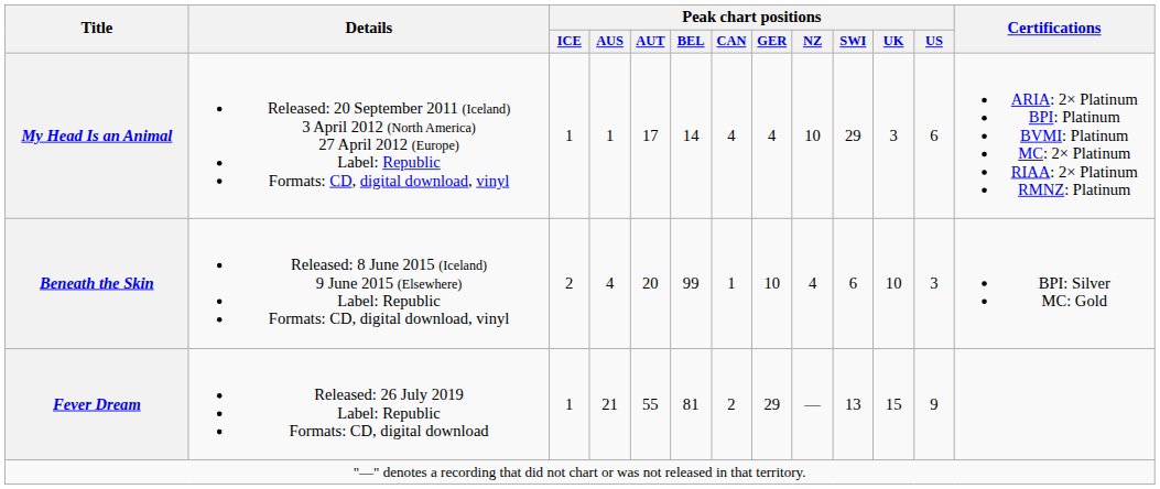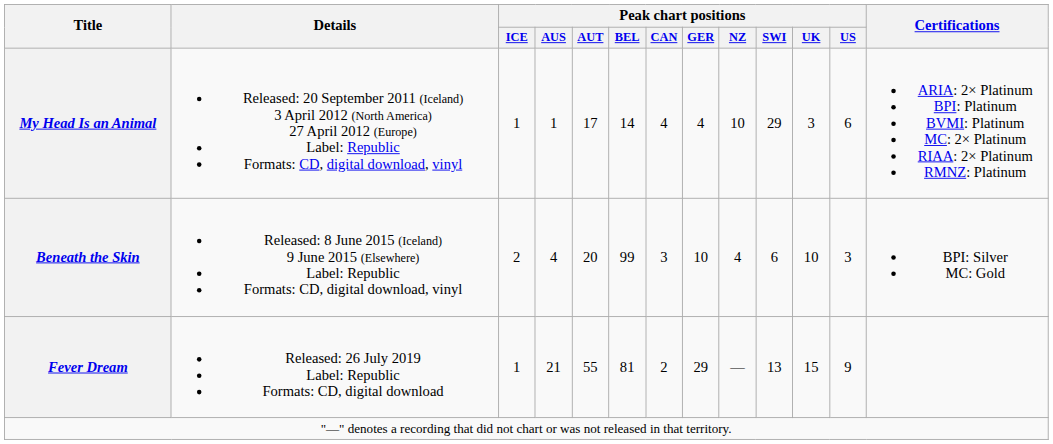 <table class="wikitable plainrowheaders" style="text-align:center;">
 <tr>
 <th scope="col" rowspan="2" style="width:11em;">Title</th>
 <th scope="col" rowspan="2" style="width:22em;">Details</th>
 <th scope="col" colspan="10">Peak chart positions</th>
 <th scope="col" rowspan="2" style="width:12em;"><a href='#'>Certifications</a></th>
 </tr>
 <tr>
 <th scope="col" style="width:2.5em;font-size:85%;"><a href='#'>ICE</a><br></th>
 <th scope="col" style="width:2.5em;font-size:85%;"><a href='#'>AUS</a><br></th>
 <th scope="col" style="width:2.5em;font-size:85%;"><a href='#'>AUT</a><br></th>
 <th scope="col" style="width:2.5em;font-size:85%;"><a href='#'>BEL</a><br></th>
 <th scope="col" style="width:2.5em;font-size:85%;"><a href='#'>CAN</a><br></th>
 <th scope="col" style="width:2.5em;font-size:85%;"><a href='#'>GER</a><br></th>
 <th scope="col" style="width:2.5em;font-size:85%;"><a href='#'>NZ</a><br></th>
 <th scope="col" style="width:2.5em;font-size:85%;"><a href='#'>SWI</a><br></th>
 <th scope="col" style="width:2.5em;font-size:85%;"><a href='#'>UK</a><br></th>
 <th scope="col" style="width:2.5em;font-size:85%;"><a href='#'>US</a><br></th>
 </tr>
 <tr>
 <th scope="row"><em><a href='#'>My Head Is an Animal</a></em></th>
 <td><br><ul><li>Released: 20 September 2011 <small>(Iceland)</small><br>3 April 2012 <small>(North America)</small><br>27 April 2012 <small>(Europe)</small></li><li>Label: <a href='#'>Republic</a></li><li>Formats: <a href='#'>CD</a>, <a href='#'>digital download</a>, <a href='#'>vinyl</a></li></ul></td>
 <td>1</td>
 <td>1</td>
 <td>17</td>
 <td>14</td>
 <td>4</td>
 <td>4</td>
 <td>10</td>
 <td>29</td>
 <td>3</td>
 <td>6</td>
 <td><br><ul><li><a href='#'>ARIA</a>: 2× Platinum</li><li><a href='#'>BPI</a>: Platinum</li><li><a href='#'>BVMI</a>: Platinum</li><li><a href='#'>MC</a>: 2× Platinum</li><li><a href='#'>RIAA</a>: 2× Platinum</li><li><a href='#'>RMNZ</a>: Platinum</li></ul></td>
 </tr>
 <tr>
 <th scope="row"><em><a href='#'>Beneath the Skin</a></em></th>
 <td><br><ul><li>Released: 8 June 2015 <small>(Iceland)</small><br>9 June 2015 <small>(Elsewhere)</small></li><li>Label: Republic</li><li>Formats: CD, digital download, vinyl</li></ul></td>
 <td>2</td>
 <td>4</td>
 <td>20</td>
 <td>99</td>
-<td>1</td>
+<td>3</td>
 <td>10</td>
 <td>4</td>
 <td>6</td>
 <td>10</td>
 <td>3</td>
 <td><br><ul><li>BPI: Silver</li><li>MC: Gold</li></ul></td>
 </tr>
 <tr>
 <th scope="row"><em><a href='#'>Fever Dream</a></em></th>
 <td><br><ul><li>Released: 26 July 2019</li><li>Label: Republic</li><li>Formats: CD, digital download</li></ul></td>
 <td>1</td>
 <td>21</td>
 <td>55</td>
 <td>81</td>
 <td>2</td>
 <td>29</td>
 <td>—</td>
 <td>13</td>
 <td>15</td>
 <td>9</td>
 <td></td>
 </tr>
 <tr>
 <td colspan="16" style="font-size:90%">"—" denotes a recording that did not chart or was not released in that territory.</td>
 </tr>
 </table>
